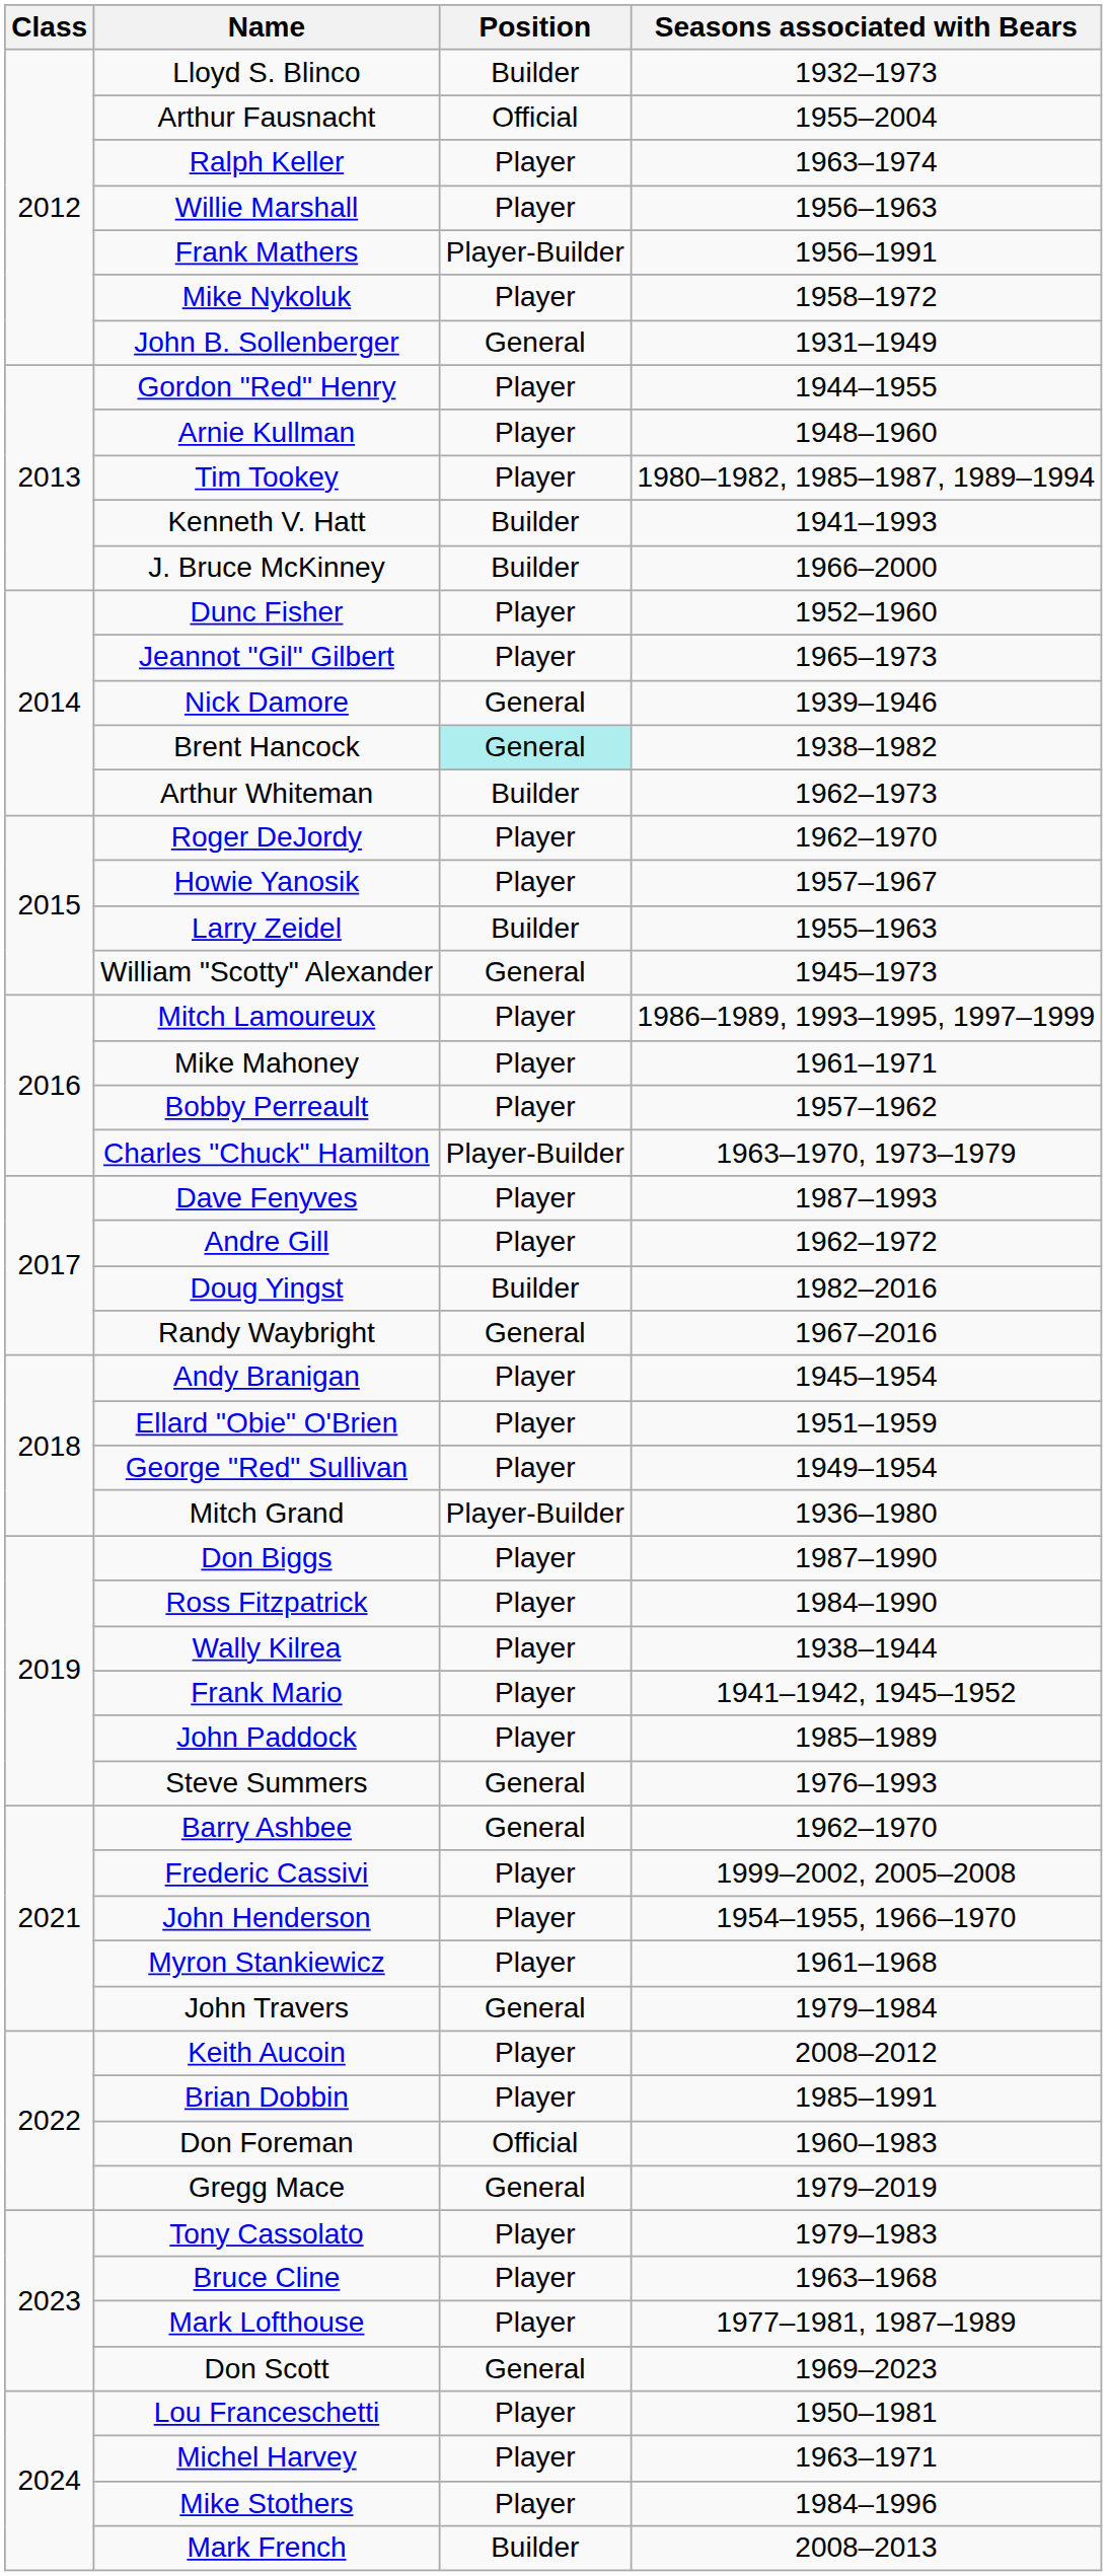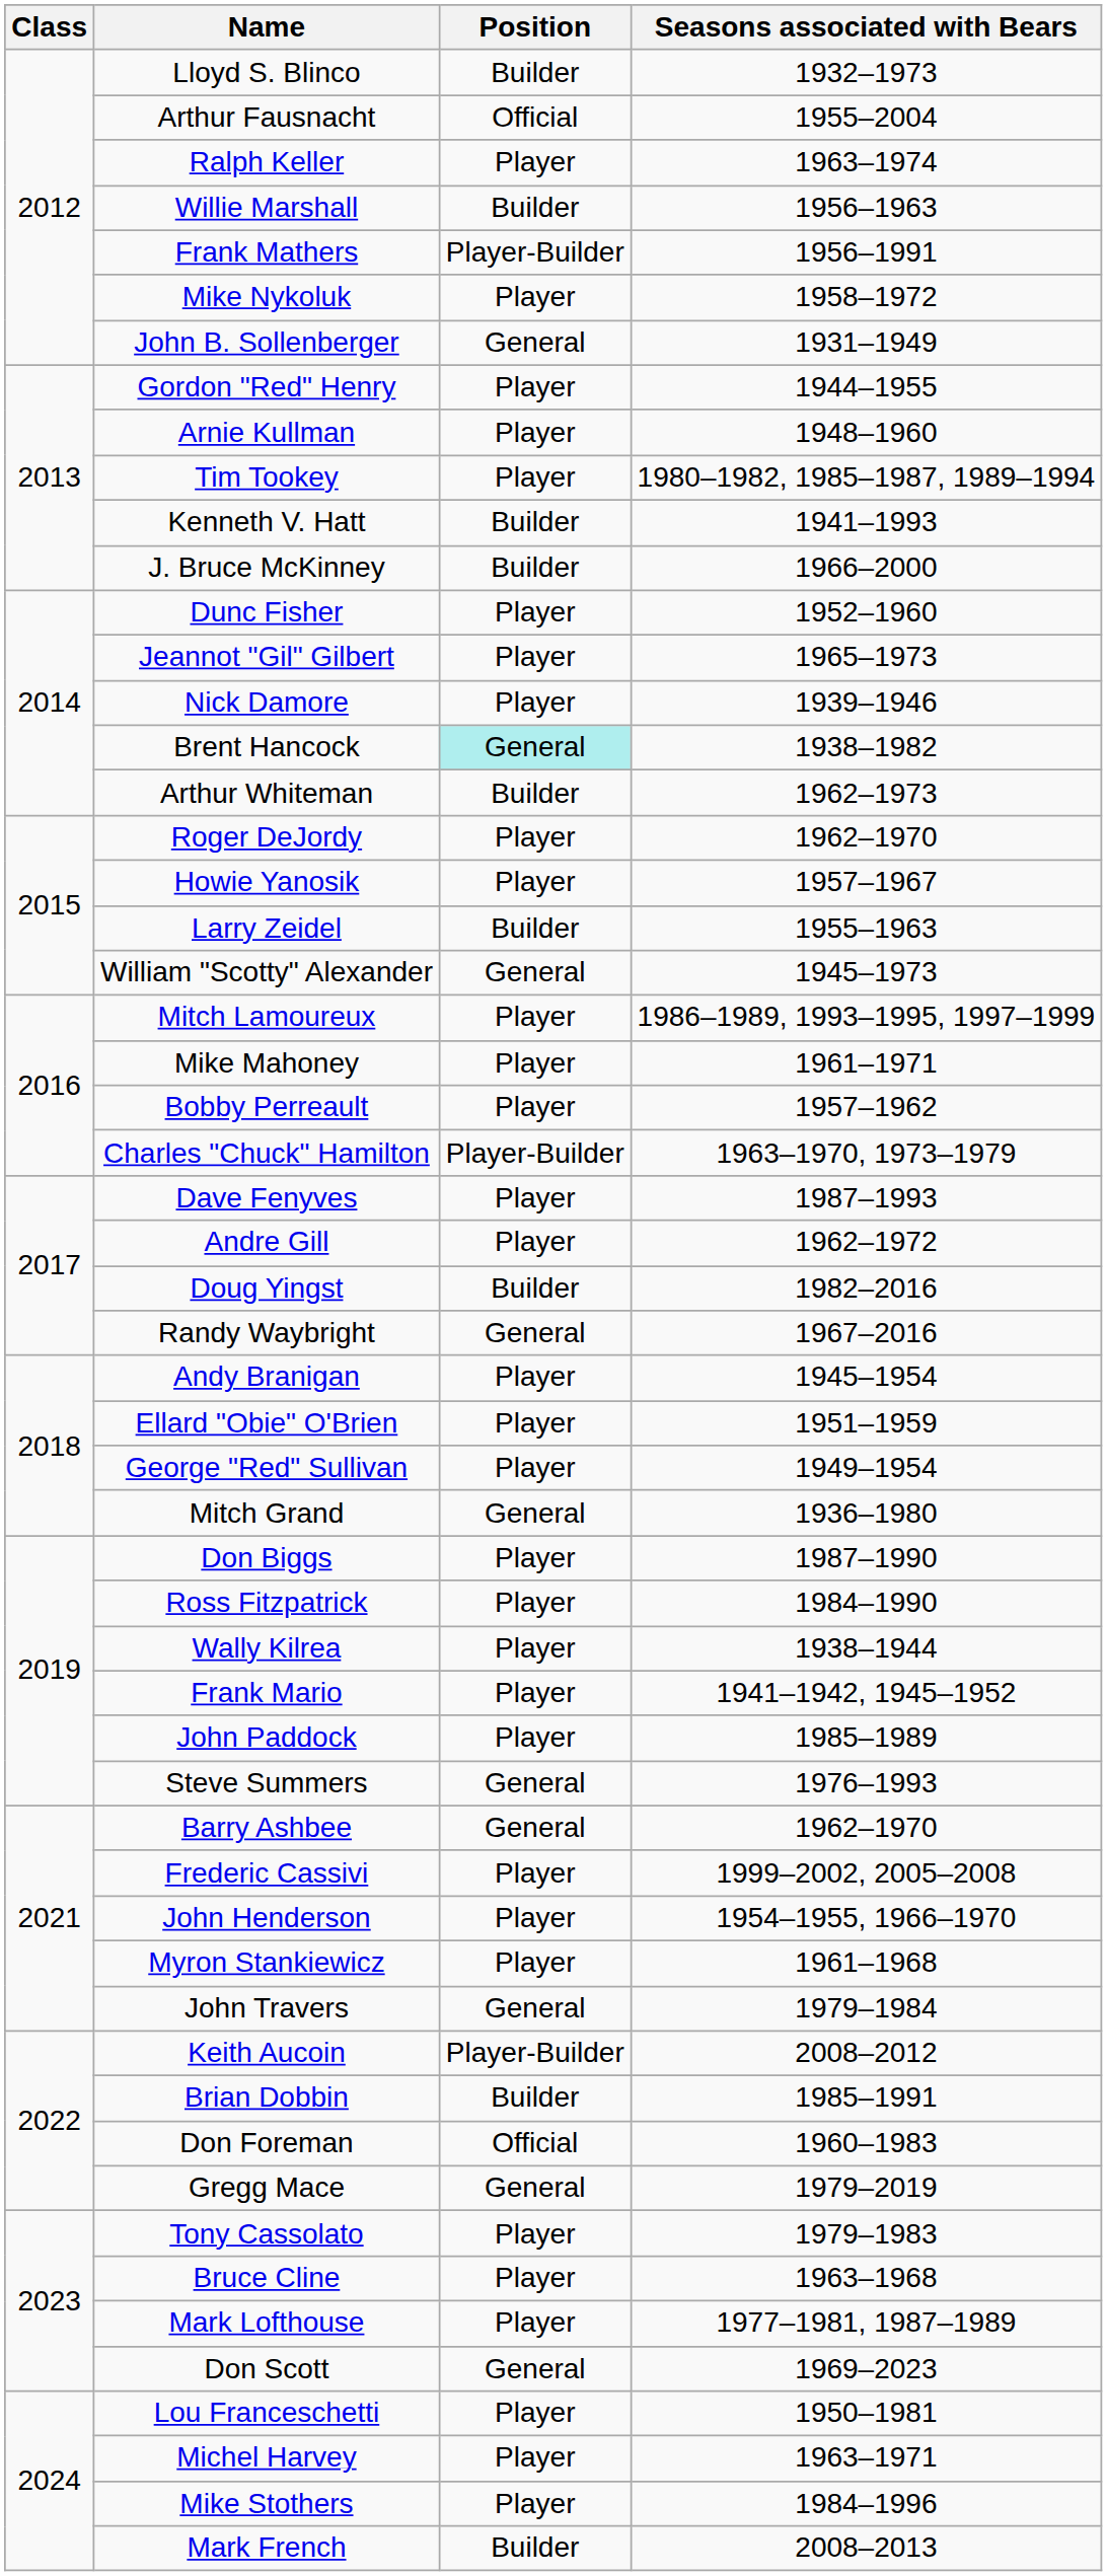 <table class="wikitable sortable" style="text-align:center">
 <tr>
 <th>Class</th>
 <th>Name</th>
 <th>Position</th>
 <th>Seasons associated with Bears</th>
 </tr>
 <tr>
 <td rowspan="7">2012</td>
 <td>Lloyd S. Blinco</td>
 <td>Builder</td>
 <td>1932–1973</td>
 </tr>
 <tr>
 <td>Arthur Fausnacht</td>
 <td>Official</td>
 <td>1955–2004</td>
 </tr>
 <tr>
 <td><a href='#'>Ralph Keller</a></td>
 <td>Player</td>
 <td>1963–1974</td>
 </tr>
 <tr>
 <td><a href='#'>Willie Marshall</a></td>
-<td>Player</td>
+<td>Builder</td>
 <td>1956–1963</td>
 </tr>
 <tr>
 <td><a href='#'>Frank Mathers</a></td>
 <td>Player-Builder</td>
 <td>1956–1991</td>
 </tr>
 <tr>
 <td><a href='#'>Mike Nykoluk</a></td>
 <td>Player</td>
 <td>1958–1972</td>
 </tr>
 <tr>
 <td><a href='#'>John B. Sollenberger</a></td>
 <td>General</td>
 <td>1931–1949</td>
 </tr>
 <tr>
 <td rowspan="5">2013</td>
 <td><a href='#'>Gordon "Red" Henry</a></td>
 <td>Player</td>
 <td>1944–1955</td>
 </tr>
 <tr>
 <td><a href='#'>Arnie Kullman</a></td>
 <td>Player</td>
 <td>1948–1960</td>
 </tr>
 <tr>
 <td><a href='#'>Tim Tookey</a></td>
 <td>Player</td>
 <td>1980–1982, 1985–1987, 1989–1994</td>
 </tr>
 <tr>
 <td>Kenneth V. Hatt</td>
 <td>Builder</td>
 <td>1941–1993</td>
 </tr>
 <tr>
 <td>J. Bruce McKinney</td>
 <td>Builder</td>
 <td>1966–2000</td>
 </tr>
 <tr>
 <td rowspan="5">2014</td>
 <td><a href='#'>Dunc Fisher</a></td>
 <td>Player</td>
 <td>1952–1960</td>
 </tr>
 <tr>
 <td><a href='#'>Jeannot "Gil" Gilbert</a></td>
 <td>Player</td>
 <td>1965–1973</td>
 </tr>
 <tr>
 <td><a href='#'>Nick Damore</a></td>
-<td>General</td>
+<td>Player</td>
 <td>1939–1946</td>
 </tr>
 <tr>
 <td>Brent Hancock</td>
 <td style="background: paleturquoise;">General</td>
 <td>1938–1982</td>
 </tr>
 <tr>
 <td>Arthur Whiteman</td>
 <td>Builder</td>
 <td>1962–1973</td>
 </tr>
 <tr>
 <td rowspan="4">2015</td>
 <td><a href='#'>Roger DeJordy</a></td>
 <td>Player</td>
 <td>1962–1970</td>
 </tr>
 <tr>
 <td><a href='#'>Howie Yanosik</a></td>
 <td>Player</td>
 <td>1957–1967</td>
 </tr>
 <tr>
 <td><a href='#'>Larry Zeidel</a></td>
 <td>Builder</td>
 <td>1955–1963</td>
 </tr>
 <tr>
 <td>William "Scotty" Alexander</td>
 <td>General</td>
 <td>1945–1973</td>
 </tr>
 <tr>
 <td rowspan="4">2016</td>
 <td><a href='#'>Mitch Lamoureux</a></td>
 <td>Player</td>
 <td>1986–1989, 1993–1995, 1997–1999</td>
 </tr>
 <tr>
 <td>Mike Mahoney </td>
 <td>Player</td>
 <td>1961–1971</td>
 </tr>
 <tr>
 <td><a href='#'>Bobby Perreault</a></td>
 <td>Player</td>
 <td>1957–1962</td>
 </tr>
 <tr>
 <td><a href='#'>Charles "Chuck" Hamilton</a></td>
 <td>Player-Builder</td>
 <td>1963–1970, 1973–1979</td>
 </tr>
 <tr>
 <td rowspan="4">2017</td>
 <td><a href='#'>Dave Fenyves</a></td>
 <td>Player</td>
 <td>1987–1993</td>
 </tr>
 <tr>
 <td><a href='#'>Andre Gill</a></td>
 <td>Player</td>
 <td>1962–1972</td>
 </tr>
 <tr>
 <td><a href='#'>Doug Yingst</a></td>
 <td>Builder</td>
 <td>1982–2016</td>
 </tr>
 <tr>
 <td>Randy Waybright</td>
 <td>General</td>
 <td>1967–2016</td>
 </tr>
 <tr>
 <td rowspan="4">2018</td>
 <td><a href='#'>Andy Branigan</a></td>
 <td>Player</td>
 <td>1945–1954</td>
 </tr>
 <tr>
 <td><a href='#'>Ellard "Obie" O'Brien</a></td>
 <td>Player</td>
 <td>1951–1959</td>
 </tr>
 <tr>
 <td><a href='#'>George "Red" Sullivan</a></td>
 <td>Player</td>
 <td>1949–1954</td>
 </tr>
 <tr>
 <td>Mitch Grand</td>
-<td>Player-Builder</td>
+<td>General</td>
 <td>1936–1980</td>
 </tr>
 <tr>
 <td rowspan="6">2019</td>
 <td><a href='#'>Don Biggs</a></td>
 <td>Player</td>
 <td>1987–1990</td>
 </tr>
 <tr>
 <td><a href='#'>Ross Fitzpatrick</a></td>
 <td>Player</td>
 <td>1984–1990</td>
 </tr>
 <tr>
 <td><a href='#'>Wally Kilrea</a></td>
 <td>Player</td>
 <td>1938–1944</td>
 </tr>
 <tr>
 <td><a href='#'>Frank Mario</a></td>
 <td>Player</td>
 <td>1941–1942, 1945–1952</td>
 </tr>
 <tr>
 <td><a href='#'>John Paddock</a></td>
 <td>Player</td>
 <td>1985–1989</td>
 </tr>
 <tr>
 <td>Steve Summers</td>
 <td>General</td>
 <td>1976–1993</td>
 </tr>
 <tr>
 <td rowspan="5">2021</td>
 <td><a href='#'>Barry Ashbee</a></td>
 <td>General</td>
 <td>1962–1970</td>
 </tr>
 <tr>
 <td><a href='#'>Frederic Cassivi</a></td>
 <td>Player</td>
 <td>1999–2002, 2005–2008</td>
 </tr>
 <tr>
 <td><a href='#'>John Henderson</a></td>
 <td>Player</td>
 <td>1954–1955, 1966–1970</td>
 </tr>
 <tr>
 <td><a href='#'>Myron Stankiewicz</a></td>
 <td>Player</td>
 <td>1961–1968</td>
 </tr>
 <tr>
 <td>John Travers</td>
 <td>General</td>
 <td>1979–1984</td>
 </tr>
 <tr>
 <td rowspan="4">2022</td>
 <td><a href='#'>Keith Aucoin</a></td>
-<td>Player</td>
+<td>Player-Builder</td>
 <td>2008–2012</td>
 </tr>
 <tr>
 <td><a href='#'>Brian Dobbin</a></td>
-<td>Player</td>
+<td>Builder</td>
 <td>1985–1991</td>
 </tr>
 <tr>
 <td>Don Foreman</td>
 <td>Official</td>
 <td>1960–1983</td>
 </tr>
 <tr>
 <td>Gregg Mace</td>
 <td>General</td>
 <td>1979–2019</td>
 </tr>
 <tr>
 <td rowspan="4">2023</td>
 <td><a href='#'>Tony Cassolato</a></td>
 <td>Player</td>
 <td>1979–1983</td>
 </tr>
 <tr>
 <td><a href='#'>Bruce Cline</a></td>
 <td>Player</td>
 <td>1963–1968</td>
 </tr>
 <tr>
 <td><a href='#'>Mark Lofthouse</a></td>
 <td>Player</td>
 <td>1977–1981, 1987–1989</td>
 </tr>
 <tr>
 <td>Don Scott</td>
 <td>General</td>
 <td>1969–2023</td>
 </tr>
 <tr>
 <td rowspan="4">2024</td>
 <td><a href='#'>Lou Franceschetti</a></td>
 <td>Player</td>
 <td>1950–1981</td>
 </tr>
 <tr>
 <td><a href='#'>Michel Harvey</a></td>
 <td>Player</td>
 <td>1963–1971</td>
 </tr>
 <tr>
 <td><a href='#'>Mike Stothers</a></td>
 <td>Player</td>
 <td>1984–1996</td>
 </tr>
 <tr>
 <td><a href='#'>Mark French</a></td>
 <td>Builder</td>
 <td>2008–2013</td>
 </tr>
 </table>
